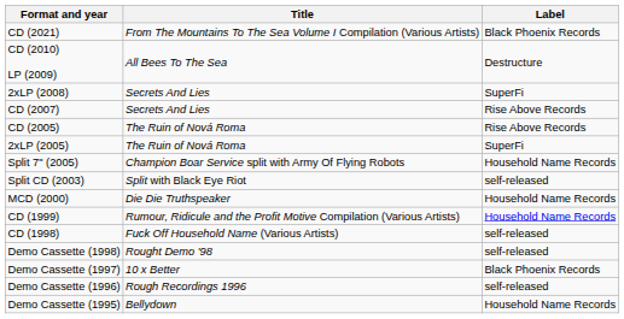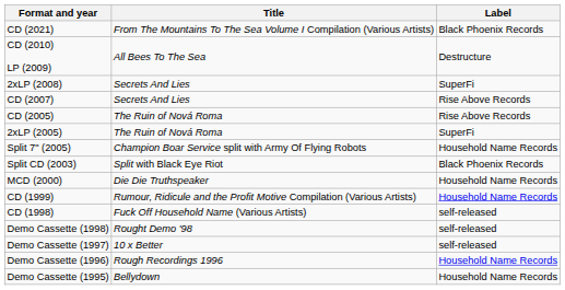 <table class="wikitable" style="font-size: 95%;">
 <tr>
 <th>Format and year</th>
 <th>Title</th>
 <th>Label</th>
 </tr>
 <tr>
 <td>CD (2021)<br></td>
 <td><em>From The Mountains To The Sea Volume I</em> Compilation (Various Artists)</td>
 <td>Black Phoenix Records</td>
 </tr>
 <tr>
 <td>CD (2010)<br><br>LP (2009)</td>
 <td><em>All Bees To The Sea</em></td>
 <td>Destructure</td>
 </tr>
 <tr>
 <td>2xLP (2008)</td>
 <td><em>Secrets And Lies</em></td>
 <td>SuperFi</td>
 </tr>
 <tr>
 <td>CD (2007)</td>
 <td><em>Secrets And Lies</em></td>
 <td>Rise Above Records</td>
 </tr>
 <tr>
 <td>CD (2005)</td>
 <td><em>The Ruin of Nová Roma</em></td>
 <td>Rise Above Records</td>
 </tr>
 <tr>
 <td>2xLP (2005)</td>
 <td><em>The Ruin of Nová Roma</em></td>
 <td>SuperFi</td>
 </tr>
 <tr>
 <td>Split 7" (2005)</td>
 <td><em>Champion Boar Service</em> split with Army Of Flying Robots</td>
 <td>Household Name Records</td>
 </tr>
 <tr>
 <td>Split CD (2003)</td>
 <td><em>Split</em> with Black Eye Riot</td>
-<td>self-released</td>
+<td>Black Phoenix Records</td>
 </tr>
 <tr>
 <td>MCD (2000)</td>
 <td><em>Die Die Truthspeaker</em></td>
 <td>Household Name Records</td>
 </tr>
 <tr>
 <td>CD (1999)</td>
 <td><em>Rumour, Ridicule and the Profit Motive</em> Compilation (Various Artists)</td>
 <td><a href='#'>Household Name Records</a></td>
 </tr>
 <tr>
 <td>CD (1998)</td>
 <td><em>Fuck Off Household Name</em> (Various Artists)</td>
 <td>self-released</td>
 </tr>
 <tr>
 <td>Demo Cassette (1998)</td>
 <td><em>Rought Demo '98</em></td>
 <td>self-released</td>
 </tr>
 <tr>
 <td>Demo Cassette (1997)</td>
 <td><em>10 x Better</em></td>
-<td>Black Phoenix Records</td>
+<td>self-released</td>
 </tr>
 <tr>
 <td>Demo Cassette (1996)</td>
 <td><em>Rough Recordings 1996</em></td>
-<td>self-released</td>
+<td><a href='#'>Household Name Records</a></td>
 </tr>
 <tr>
 <td>Demo Cassette (1995)</td>
 <td><em>Bellydown</em></td>
 <td>Household Name Records</td>
 </tr>
 </table>
